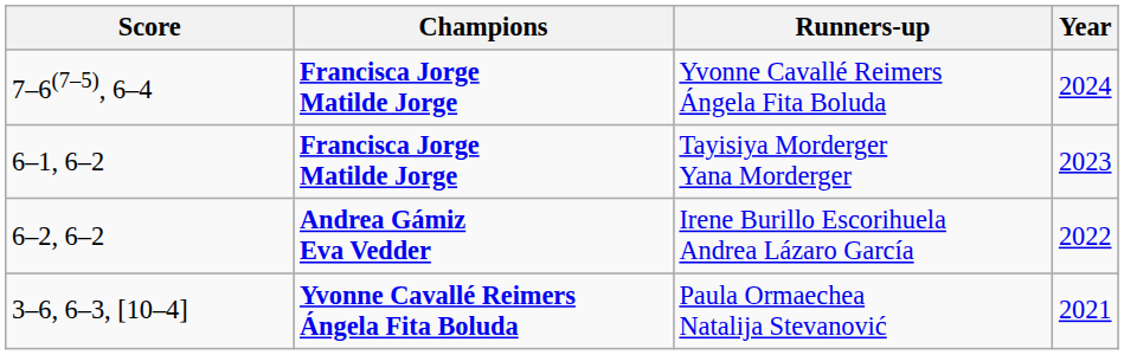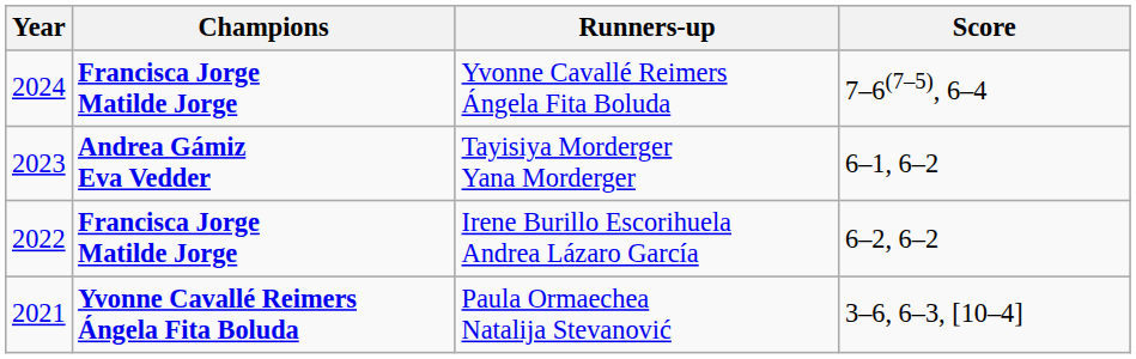 <table class="wikitable" style="font-size:90%">
 <tr>
-<th width="150">Score</th>
+<th>Year</th>
 <th width="200">Champions</th>
 <th width="200">Runners-up</th>
-<th>Year</th>
+<th width="150">Score</th>
 </tr>
 <tr>
-<td>7–6<sup>(7–5)</sup>, 6–4</td>
+<td><a href='#'>2024</a></td>
 <td> <strong><a href='#'>Francisca Jorge</a></strong><br> <strong><a href='#'>Matilde Jorge</a></strong></td>
 <td> <a href='#'>Yvonne Cavallé Reimers</a><br> <a href='#'>Ángela Fita Boluda</a></td>
-<td><a href='#'>2024</a></td>
+<td>7–6<sup>(7–5)</sup>, 6–4</td>
 </tr>
 <tr>
+<td><a href='#'>2023</a></td>
+<td> <strong><a href='#'>Andrea Gámiz</a></strong><br> <strong><a href='#'>Eva Vedder</a></strong></td>
+<td> <a href='#'>Tayisiya Morderger</a><br> <a href='#'>Yana Morderger</a></td>
 <td>6–1, 6–2</td>
-<td> <strong><a href='#'>Francisca Jorge</a></strong><br> <strong><a href='#'>Matilde Jorge</a></strong></td>
-<td> <a href='#'>Tayisiya Morderger</a><br> <a href='#'>Yana Morderger</a></td>
-<td><a href='#'>2023</a></td>
 </tr>
 <tr>
+<td><a href='#'>2022</a></td>
+<td> <strong><a href='#'>Francisca Jorge</a></strong><br> <strong><a href='#'>Matilde Jorge</a></strong></td>
+<td> <a href='#'>Irene Burillo Escorihuela</a><br> <a href='#'>Andrea Lázaro García</a></td>
 <td>6–2, 6–2</td>
-<td> <strong><a href='#'>Andrea Gámiz</a></strong><br> <strong><a href='#'>Eva Vedder</a></strong></td>
-<td> <a href='#'>Irene Burillo Escorihuela</a><br> <a href='#'>Andrea Lázaro García</a></td>
-<td><a href='#'>2022</a></td>
 </tr>
 <tr>
-<td>3–6, 6–3, [10–4]</td>
+<td><a href='#'>2021</a></td>
 <td> <strong><a href='#'>Yvonne Cavallé Reimers</a></strong><br> <strong><a href='#'>Ángela Fita Boluda</a></strong></td>
 <td> <a href='#'>Paula Ormaechea</a><br> <a href='#'>Natalija Stevanović</a></td>
-<td><a href='#'>2021</a></td>
+<td>3–6, 6–3, [10–4]</td>
 </tr>
 </table>
